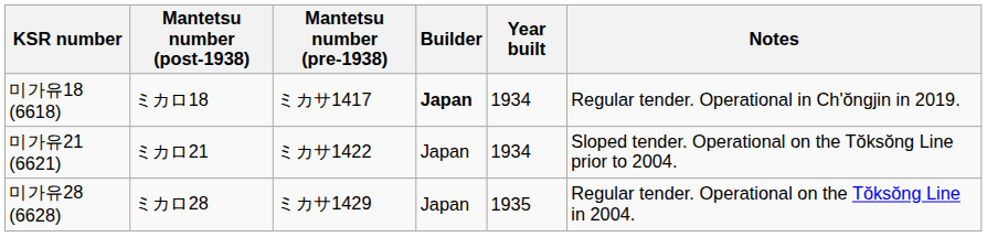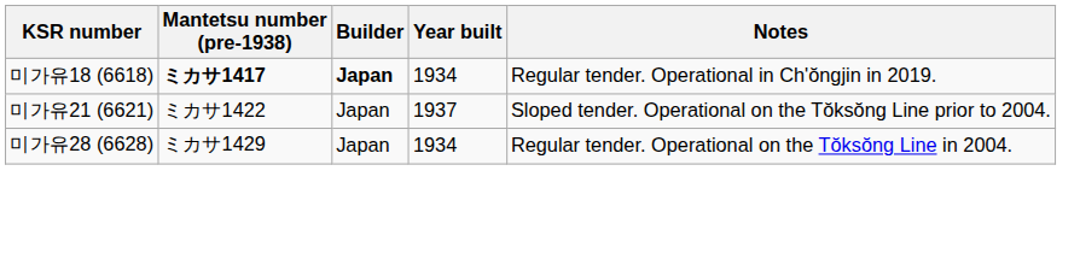 <table class="wikitable">
 <tr>
 <th>KSR number</th>
-<th>Mantetsu number<br>(post-1938)</th>
 <th>Mantetsu number<br>(pre-1938)</th>
 <th>Builder</th>
 <th>Year built</th>
 <th>Notes</th>
 </tr>
 <tr>
 <td>미가유18 (6618)</td>
-<td>ミカロ18</td>
-<td>ミカサ1417</td>
+<td><strong>ミカサ1417</strong></td>
 <td><strong>Japan</strong></td>
 <td>1934</td>
 <td>Regular tender. Operational in Ch'ŏngjin in 2019.</td>
 </tr>
 <tr>
 <td>미가유21 (6621)</td>
-<td>ミカロ21</td>
 <td>ミカサ1422</td>
 <td>Japan</td>
-<td>1934</td>
+<td>1937</td>
 <td>Sloped tender. Operational on the Tŏksŏng Line prior to 2004.</td>
 </tr>
 <tr>
 <td>미가유28 (6628)</td>
-<td>ミカロ28</td>
 <td>ミカサ1429</td>
 <td>Japan</td>
-<td>1935</td>
+<td>1934</td>
 <td>Regular tender. Operational on the <a href='#'>Tŏksŏng Line</a> in 2004.</td>
 </tr>
 </table>
